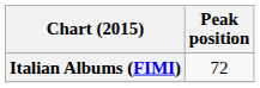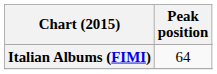 <table class="wikitable sortable plainrowheaders" style="text-align:center;">
 <tr>
 <th scope="col">Chart (2015)</th>
 <th scope="col">Peak<br>position</th>
 </tr>
 <tr>
 </tr>
 <tr>
 </tr>
 <tr>
 </tr>
 <tr>
 </tr>
 <tr>
 </tr>
 <tr>
 </tr>
 <tr>
 </tr>
 <tr>
 </tr>
 <tr>
 </tr>
 <tr>
 </tr>
 <tr>
 <th scope="row">Italian Albums (<a href='#'>FIMI</a>)</th>
-<td align="center">72</td>
+<td align="center">64</td>
 </tr>
 <tr>
 </tr>
 <tr>
 </tr>
 <tr>
 </tr>
 <tr>
 </tr>
 <tr>
 </tr>
 <tr>
 </tr>
 <tr>
 </tr>
 </table>
